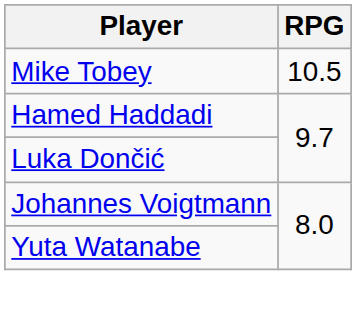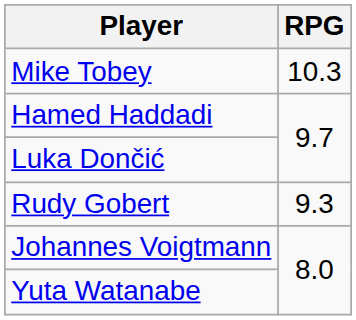 <table class="wikitable">
 <tr>
 <th>Player</th>
 <th>RPG</th>
 </tr>
 <tr>
 <td> <a href='#'>Mike Tobey</a></td>
-<td align=center>10.5</td>
+<td align=center>10.3</td>
 </tr>
 <tr>
 <td> <a href='#'>Hamed Haddadi</a></td>
 <td align=center rowspan=2>9.7</td>
 </tr>
 <tr>
 <td> <a href='#'>Luka Dončić</a></td>
 </tr>
 <tr>
+<td> <a href='#'>Rudy Gobert</a></td>
+<td align=center>9.3</td>
+</tr>
+<tr>
 <td> <a href='#'>Johannes Voigtmann</a></td>
 <td align=center rowspan=2>8.0</td>
 </tr>
 <tr>
 <td> <a href='#'>Yuta Watanabe</a></td>
 </tr>
 </table>
